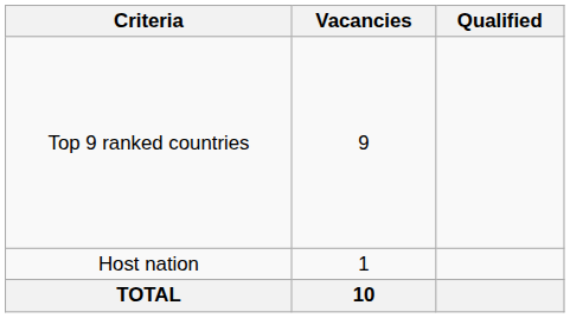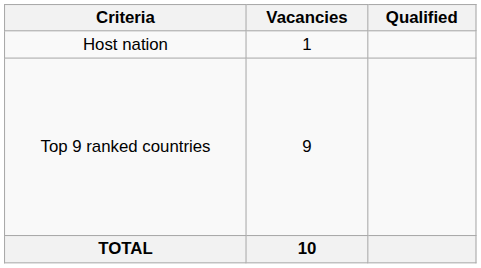 <table class = "wikitable" width=450>
 <tr>
 <th>Criteria</th>
 <th>Vacancies</th>
 <th>Qualified</th>
 </tr>
 <tr>
+<td align="center">Host nation</td>
+<td align="center">1</td>
+<td></td>
+</tr>
+<tr>
 <td align="center">Top 9 ranked countries</td>
 <td align="center">9</td>
 <td><br><br><br><br><br><br><br><br><s></s><br></td>
-</tr>
-<tr>
-<td align="center">Host nation</td>
-<td align="center">1</td>
-<td></td>
 </tr>
 <tr>
 <th>TOTAL</th>
 <th>10</th>
 <th></th>
 </tr>
 </table>
